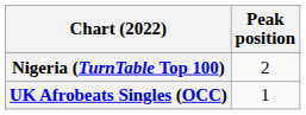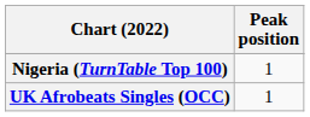 <table class="wikitable plainrowheaders sortable" style="text-align:center">
 <tr>
 <th scope="col">Chart (2022)</th>
 <th scope="col">Peak<br>position</th>
 </tr>
 <tr>
 </tr>
 <tr>
 <th scope="row">Nigeria (<a href='#'><em>TurnTable</em> Top 100</a>)</th>
-<td>2</td>
+<td>1</td>
 </tr>
 <tr>
 <th scope="row"><a href='#'>UK Afrobeats Singles</a> (<a href='#'>OCC</a>)</th>
 <td>1</td>
 </tr>
 </table>
